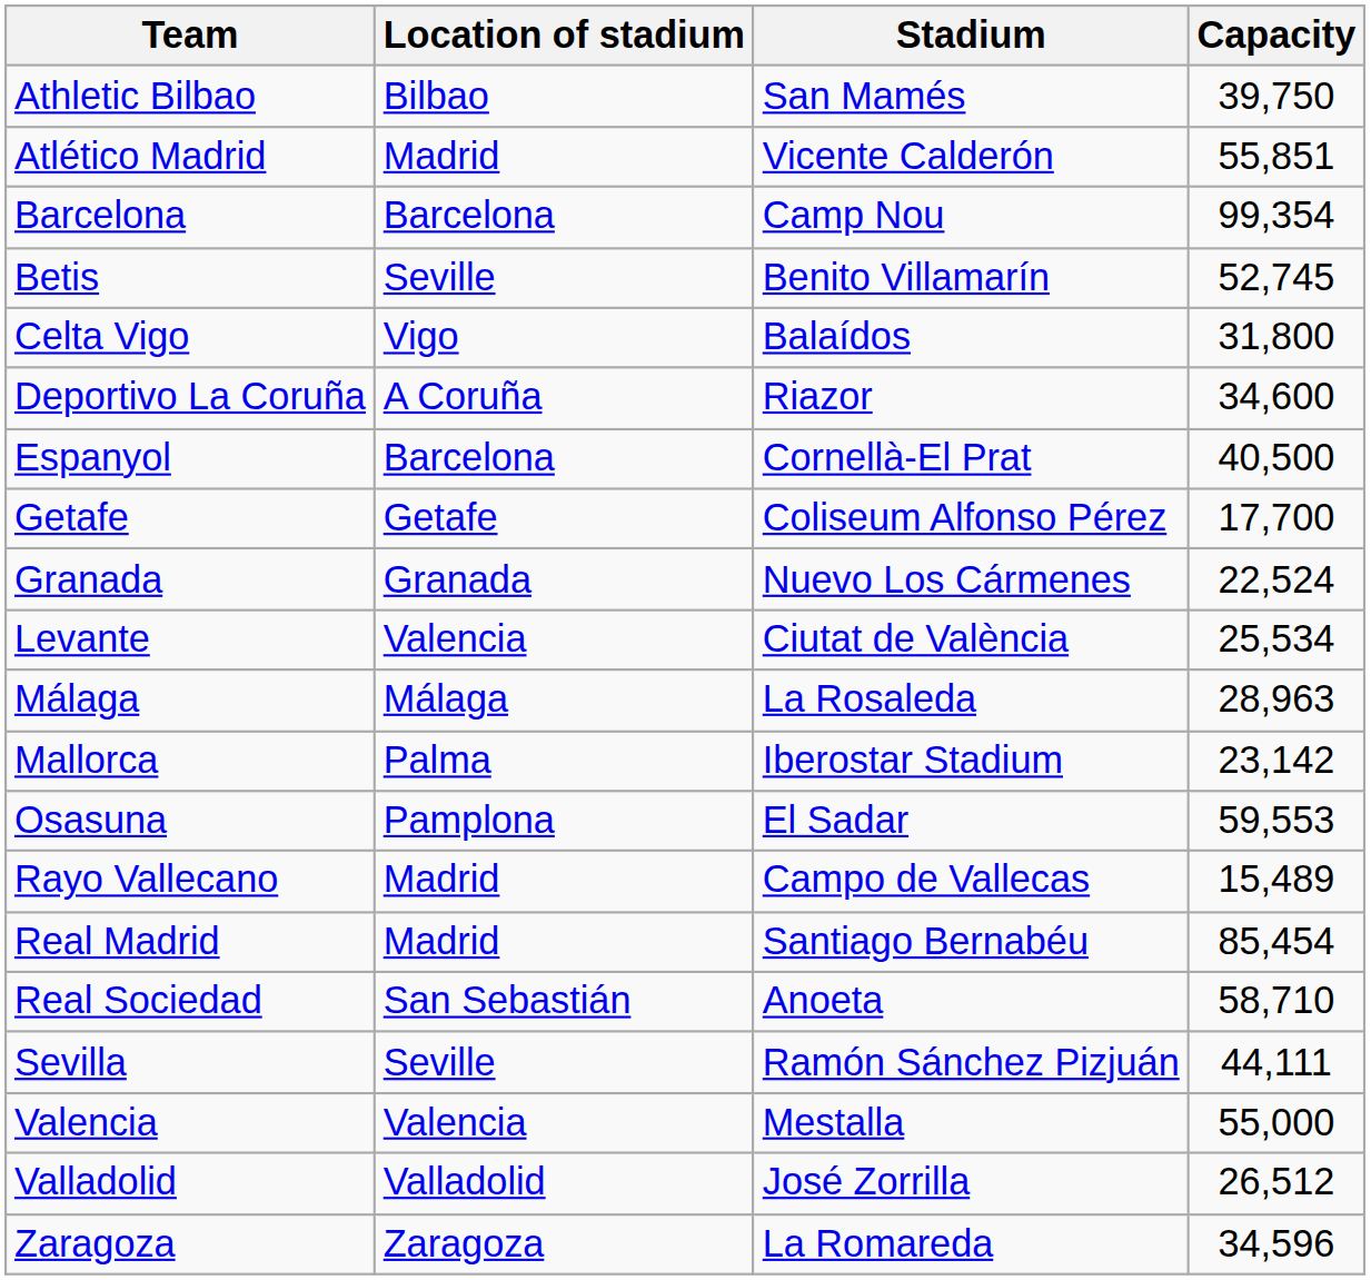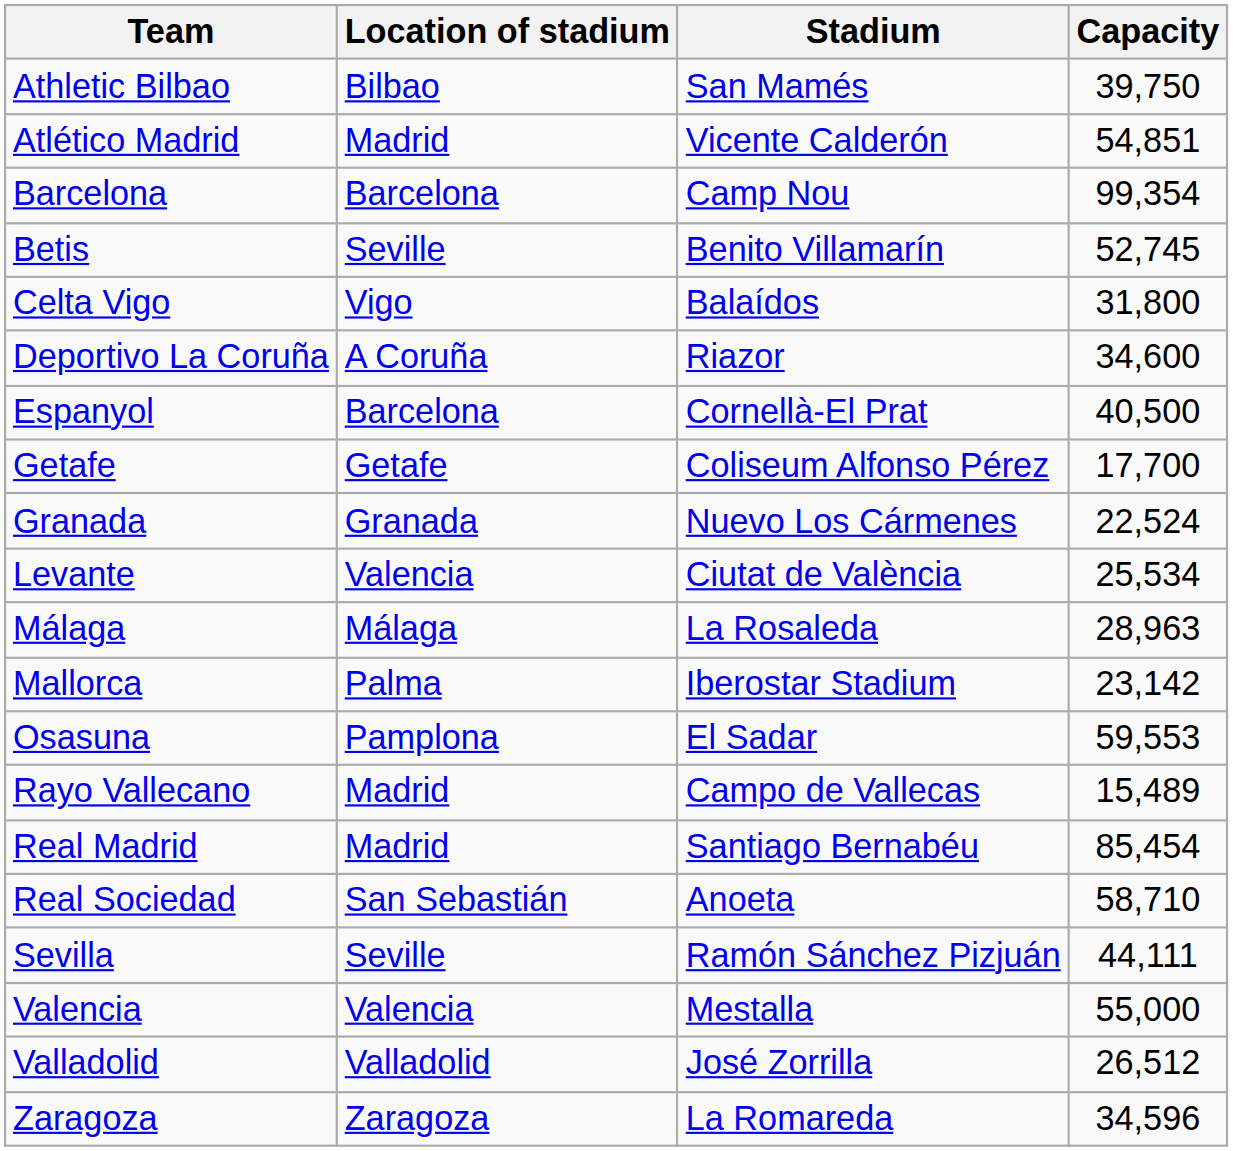 <table class="wikitable sortable" style="text-align: left;">
 <tr>
 <th>Team</th>
 <th>Location of stadium</th>
 <th>Stadium</th>
 <th>Capacity</th>
 </tr>
 <tr>
 <td><a href='#'>Athletic Bilbao</a></td>
 <td><a href='#'>Bilbao</a></td>
 <td><a href='#'>San Mamés</a></td>
 <td align="center">39,750</td>
 </tr>
 <tr>
 <td><a href='#'>Atlético Madrid</a></td>
 <td><a href='#'>Madrid</a></td>
 <td><a href='#'>Vicente Calderón</a></td>
-<td align="center">55,851</td>
+<td align="center">54,851</td>
 </tr>
 <tr>
 <td><a href='#'>Barcelona</a></td>
 <td><a href='#'>Barcelona</a></td>
 <td><a href='#'>Camp Nou</a></td>
 <td align="center">99,354</td>
 </tr>
 <tr>
 <td><a href='#'>Betis</a></td>
 <td><a href='#'>Seville</a></td>
 <td><a href='#'>Benito Villamarín</a></td>
 <td align="center">52,745</td>
 </tr>
 <tr>
 <td><a href='#'>Celta Vigo</a></td>
 <td><a href='#'>Vigo</a></td>
 <td><a href='#'>Balaídos</a></td>
 <td align="center">31,800</td>
 </tr>
 <tr>
 <td><a href='#'>Deportivo La Coruña</a></td>
 <td><a href='#'>A Coruña</a></td>
 <td><a href='#'>Riazor</a></td>
 <td align="center">34,600</td>
 </tr>
 <tr>
 <td><a href='#'>Espanyol</a></td>
 <td><a href='#'>Barcelona</a></td>
 <td><a href='#'>Cornellà-El Prat</a></td>
 <td align="center">40,500</td>
 </tr>
 <tr>
 <td><a href='#'>Getafe</a></td>
 <td><a href='#'>Getafe</a></td>
 <td><a href='#'>Coliseum Alfonso Pérez</a></td>
 <td align="center">17,700</td>
 </tr>
 <tr>
 <td><a href='#'>Granada</a></td>
 <td><a href='#'>Granada</a></td>
 <td><a href='#'>Nuevo Los Cármenes</a></td>
 <td align="center">22,524</td>
 </tr>
 <tr>
 <td><a href='#'>Levante</a></td>
 <td><a href='#'>Valencia</a></td>
 <td><a href='#'>Ciutat de València</a></td>
 <td align="center">25,534</td>
 </tr>
 <tr>
 <td><a href='#'>Málaga</a></td>
 <td><a href='#'>Málaga</a></td>
 <td><a href='#'>La Rosaleda</a></td>
 <td align="center">28,963</td>
 </tr>
 <tr>
 <td><a href='#'>Mallorca</a></td>
 <td><a href='#'>Palma</a></td>
 <td><a href='#'>Iberostar Stadium</a></td>
 <td align="center">23,142</td>
 </tr>
 <tr>
 <td><a href='#'>Osasuna</a></td>
 <td><a href='#'>Pamplona</a></td>
 <td><a href='#'>El Sadar</a></td>
 <td align="center">59,553</td>
 </tr>
 <tr>
 <td><a href='#'>Rayo Vallecano</a></td>
 <td><a href='#'>Madrid</a></td>
 <td><a href='#'>Campo de Vallecas</a></td>
 <td align="center">15,489</td>
 </tr>
 <tr>
 <td><a href='#'>Real Madrid</a></td>
 <td><a href='#'>Madrid</a></td>
 <td><a href='#'>Santiago Bernabéu</a></td>
 <td align="center">85,454</td>
 </tr>
 <tr>
 <td><a href='#'>Real Sociedad</a></td>
 <td><a href='#'>San Sebastián</a></td>
 <td><a href='#'>Anoeta</a></td>
 <td align="center">58,710</td>
 </tr>
 <tr>
 <td><a href='#'>Sevilla</a></td>
 <td><a href='#'>Seville</a></td>
 <td><a href='#'>Ramón Sánchez Pizjuán</a></td>
 <td align="center">44,111</td>
 </tr>
 <tr>
 <td><a href='#'>Valencia</a></td>
 <td><a href='#'>Valencia</a></td>
 <td><a href='#'>Mestalla</a></td>
 <td align="center">55,000</td>
 </tr>
 <tr>
 <td><a href='#'>Valladolid</a></td>
 <td><a href='#'>Valladolid</a></td>
 <td><a href='#'>José Zorrilla</a></td>
 <td align="center">26,512</td>
 </tr>
 <tr>
 <td><a href='#'>Zaragoza</a></td>
 <td><a href='#'>Zaragoza</a></td>
 <td><a href='#'>La Romareda</a></td>
 <td align="center">34,596</td>
 </tr>
 </table>
